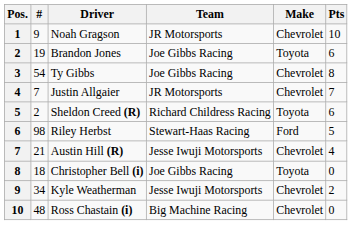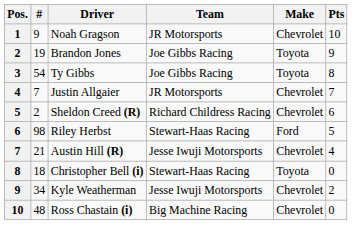 <table class="wikitable" style="font-size:95%">
 <tr>
 <th>Pos.</th>
 <th>#</th>
 <th>Driver</th>
 <th>Team</th>
 <th>Make</th>
 <th>Pts</th>
 </tr>
 <tr>
 <th>1</th>
 <td>9</td>
 <td>Noah Gragson</td>
 <td>JR Motorsports</td>
 <td>Chevrolet</td>
 <td>10</td>
 </tr>
 <tr>
 <th>2</th>
 <td>19</td>
 <td>Brandon Jones</td>
 <td>Joe Gibbs Racing</td>
 <td>Toyota</td>
-<td>6</td>
+<td>9</td>
 </tr>
 <tr>
 <th>3</th>
 <td>54</td>
 <td>Ty Gibbs</td>
 <td>Joe Gibbs Racing</td>
-<td>Chevrolet</td>
+<td>Toyota</td>
 <td>8</td>
 </tr>
 <tr>
 <th>4</th>
 <td>7</td>
 <td>Justin Allgaier</td>
 <td>JR Motorsports</td>
 <td>Chevrolet</td>
 <td>7</td>
 </tr>
 <tr>
 <th>5</th>
 <td>2</td>
 <td>Sheldon Creed <strong>(R)</strong></td>
 <td>Richard Childress Racing</td>
-<td>Toyota</td>
+<td>Chevrolet</td>
 <td>6</td>
 </tr>
 <tr>
 <th>6</th>
 <td>98</td>
 <td>Riley Herbst</td>
 <td>Stewart-Haas Racing</td>
 <td>Ford</td>
 <td>5</td>
 </tr>
 <tr>
 <th>7</th>
 <td>21</td>
 <td>Austin Hill <strong>(R)</strong></td>
 <td>Jesse Iwuji Motorsports</td>
 <td>Chevrolet</td>
 <td>4</td>
 </tr>
 <tr>
 <th>8</th>
 <td>18</td>
 <td>Christopher Bell <strong>(i)</strong></td>
-<td>Joe Gibbs Racing</td>
+<td>Stewart-Haas Racing</td>
 <td>Toyota</td>
 <td>0</td>
 </tr>
 <tr>
 <th>9</th>
 <td>34</td>
 <td>Kyle Weatherman</td>
 <td>Jesse Iwuji Motorsports</td>
 <td>Chevrolet</td>
 <td>2</td>
 </tr>
 <tr>
 <th>10</th>
 <td>48</td>
 <td>Ross Chastain <strong>(i)</strong></td>
 <td>Big Machine Racing</td>
 <td>Chevrolet</td>
 <td>0</td>
 </tr>
 </table>
